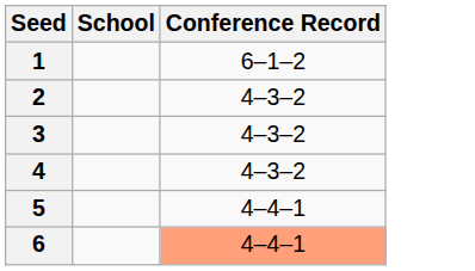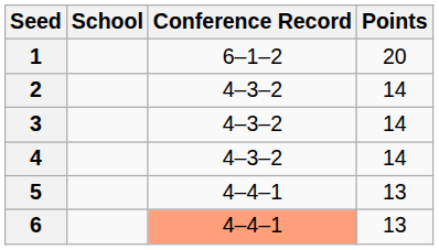 <table class="wikitable" style="text-align:center">
 <tr>
 <th>Seed</th>
 <th>School</th>
 <th>Conference Record</th>
+<th>Points</th>
 </tr>
 <tr>
 <th>1</th>
 <td></td>
 <td>6–1–2</td>
+<td>20</td>
 </tr>
 <tr>
 <th>2</th>
 <td></td>
 <td>4–3–2</td>
+<td>14</td>
 </tr>
 <tr>
 <th>3</th>
 <td></td>
 <td>4–3–2</td>
+<td>14</td>
 </tr>
 <tr>
 <th>4</th>
 <td></td>
 <td>4–3–2</td>
+<td>14</td>
 </tr>
 <tr>
 <th>5</th>
 <td></td>
 <td>4–4–1</td>
+<td>13</td>
 </tr>
 <tr>
 <th>6</th>
 <td></td>
 <td style="background: lightsalmon;">4–4–1</td>
+<td>13</td>
 </tr>
 </table>
